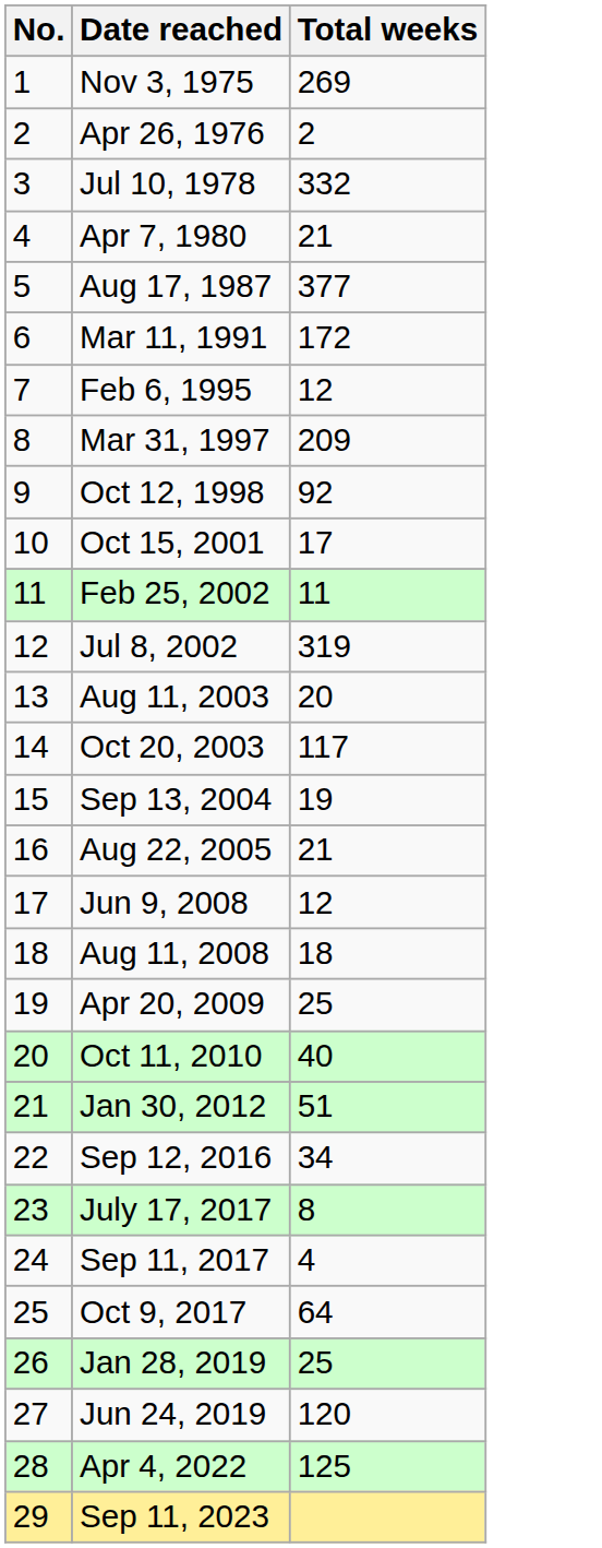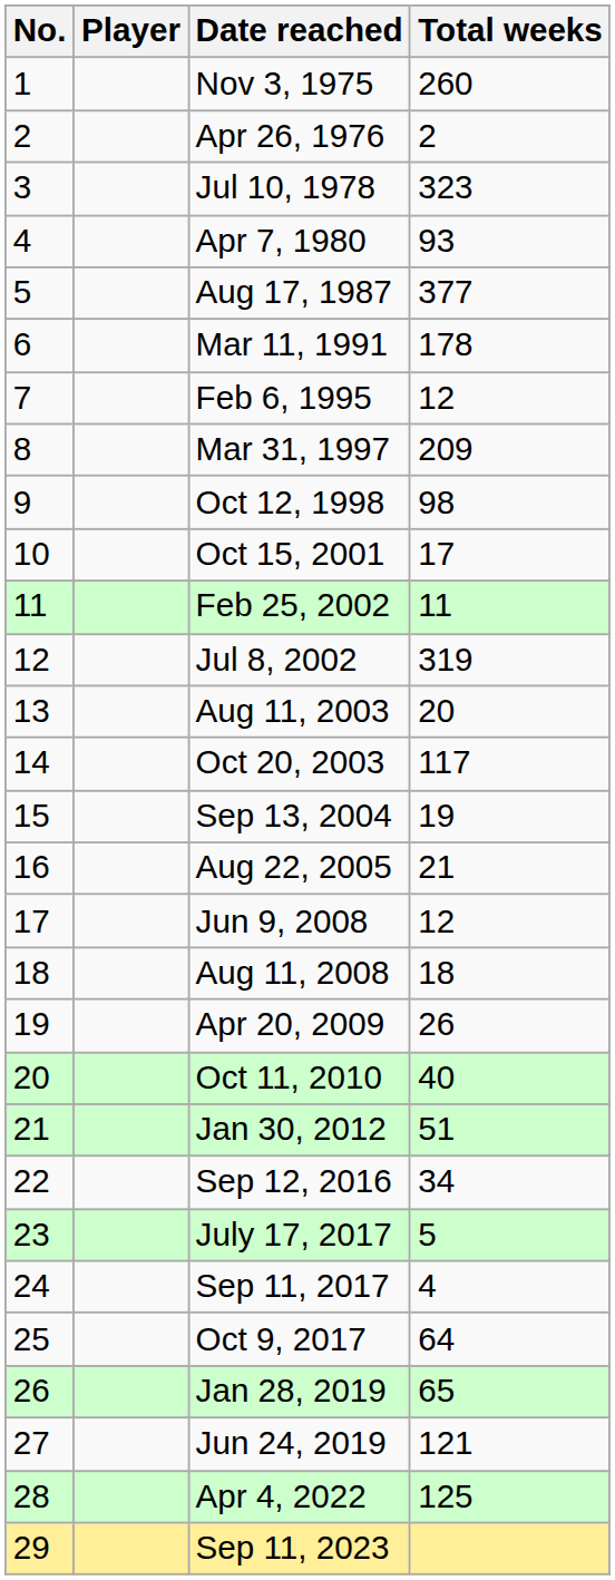 <table class="sortable wikitable">
 <tr>
 <th>No.</th>
+<th>Player</th>
 <th>Date reached</th>
 <th>Total weeks</th>
 </tr>
 <tr>
 <td>1</td>
+<td></td>
 <td>Nov 3, 1975</td>
-<td>269</td>
+<td>260</td>
 </tr>
 <tr>
 <td>2</td>
+<td></td>
 <td>Apr 26, 1976</td>
 <td>2</td>
 </tr>
 <tr>
 <td>3</td>
+<td></td>
 <td>Jul 10, 1978</td>
-<td>332</td>
+<td>323</td>
 </tr>
 <tr>
 <td>4</td>
+<td></td>
 <td>Apr 7, 1980</td>
-<td>21</td>
+<td>93</td>
 </tr>
 <tr>
 <td>5</td>
+<td></td>
 <td>Aug 17, 1987</td>
 <td>377</td>
 </tr>
 <tr>
 <td>6</td>
+<td></td>
 <td>Mar 11, 1991</td>
-<td>172</td>
+<td>178</td>
 </tr>
 <tr>
 <td>7</td>
+<td></td>
 <td>Feb 6, 1995</td>
 <td>12</td>
 </tr>
 <tr>
 <td>8</td>
+<td></td>
 <td>Mar 31, 1997</td>
 <td>209</td>
 </tr>
 <tr>
 <td>9</td>
+<td></td>
 <td>Oct 12, 1998</td>
-<td>92</td>
+<td>98</td>
 </tr>
 <tr>
 <td>10</td>
+<td></td>
 <td>Oct 15, 2001</td>
 <td>17</td>
 </tr>
 <tr style="background:#cfc;">
 <td>11</td>
+<td></td>
 <td>Feb 25, 2002</td>
 <td>11</td>
 </tr>
 <tr>
 <td>12</td>
+<td></td>
 <td>Jul 8, 2002</td>
 <td>319</td>
 </tr>
 <tr>
 <td>13</td>
+<td></td>
 <td>Aug 11, 2003</td>
 <td>20</td>
 </tr>
 <tr>
 <td>14</td>
+<td></td>
 <td>Oct 20, 2003</td>
 <td>117</td>
 </tr>
 <tr>
 <td>15</td>
+<td></td>
 <td>Sep 13, 2004</td>
 <td>19</td>
 </tr>
 <tr>
 <td>16</td>
+<td></td>
 <td>Aug 22, 2005</td>
 <td>21</td>
 </tr>
 <tr>
 <td>17</td>
+<td></td>
 <td>Jun 9, 2008</td>
 <td>12</td>
 </tr>
 <tr>
 <td>18</td>
+<td></td>
 <td>Aug 11, 2008</td>
 <td>18</td>
 </tr>
 <tr>
 <td>19</td>
+<td></td>
 <td>Apr 20, 2009</td>
-<td>25</td>
+<td>26</td>
 </tr>
 <tr style="background:#cfc;">
 <td>20</td>
+<td></td>
 <td>Oct 11, 2010</td>
 <td>40</td>
 </tr>
 <tr style="background:#cfc;">
 <td>21</td>
+<td></td>
 <td>Jan 30, 2012</td>
 <td>51</td>
 </tr>
 <tr>
 <td>22</td>
+<td></td>
 <td>Sep 12, 2016</td>
 <td>34</td>
 </tr>
 <tr style="background:#cfc;">
 <td>23</td>
+<td></td>
 <td>July 17, 2017</td>
-<td>8</td>
+<td>5</td>
 </tr>
 <tr>
 <td>24</td>
+<td></td>
 <td>Sep 11, 2017</td>
 <td>4</td>
 </tr>
 <tr>
 <td>25</td>
+<td></td>
 <td>Oct 9, 2017</td>
 <td>64</td>
 </tr>
 <tr style="background:#cfc;">
 <td>26</td>
+<td></td>
 <td>Jan 28, 2019</td>
-<td>25</td>
+<td>65</td>
 </tr>
 <tr>
 <td>27</td>
+<td></td>
 <td>Jun 24, 2019</td>
-<td>120</td>
+<td>121</td>
 </tr>
 <tr bgcolor=#cfc>
 <td>28</td>
+<td></td>
 <td>Apr 4, 2022</td>
 <td>125</td>
 </tr>
 <tr bgcolor=#ffef98>
 <td>29</td>
+<td><strong></strong></td>
 <td>Sep 11, 2023</td>
 <td><strong></strong></td>
 </tr>
 </table>
